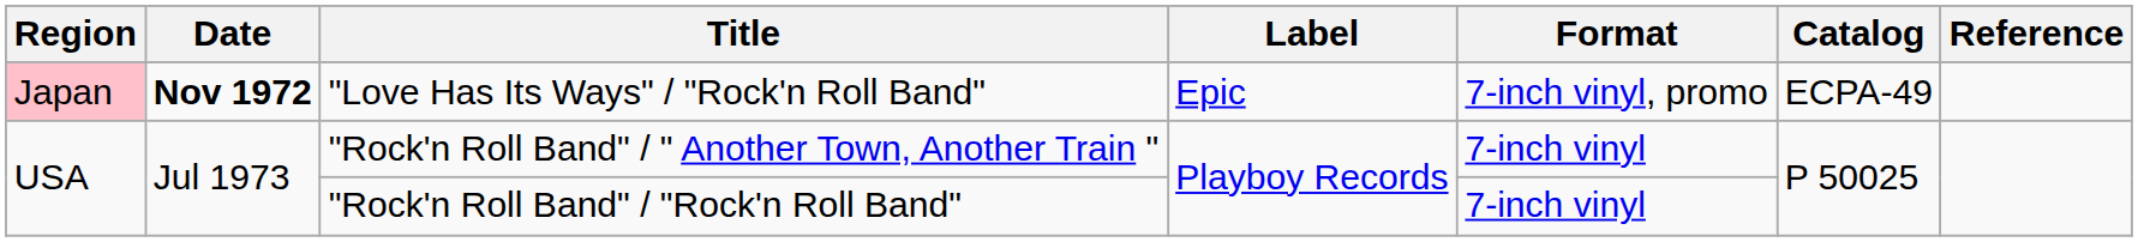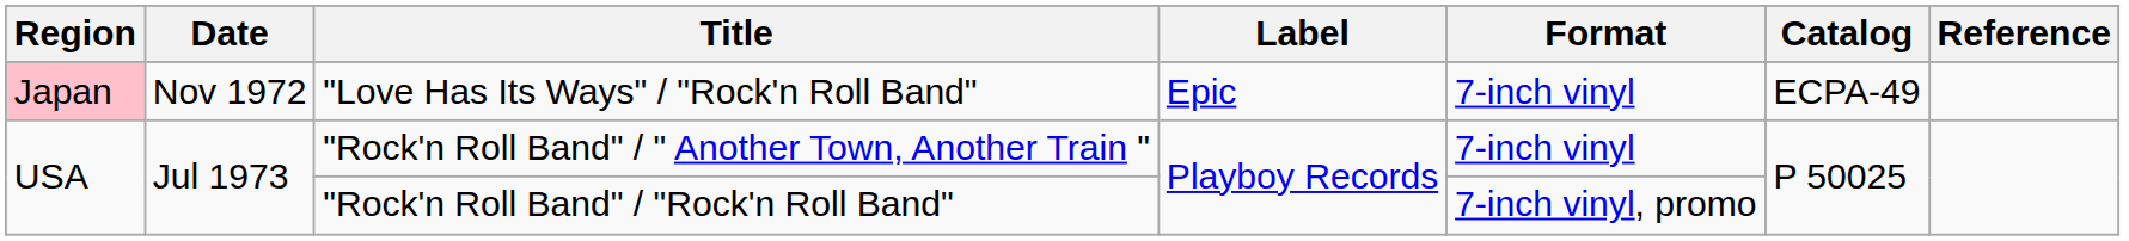 <table class="wikitable">
 <tr>
 <th>Region</th>
 <th>Date</th>
 <th>Title</th>
 <th>Label</th>
 <th>Format</th>
 <th>Catalog</th>
 <th>Reference</th>
 </tr>
 <tr>
 <td style="background: pink;">Japan</td>
-<td><strong>Nov 1972</strong></td>
+<td>Nov 1972</td>
 <td>"Love Has Its Ways" / "Rock'n Roll Band"</td>
 <td><a href='#'>Epic</a></td>
-<td><a href='#'>7-inch vinyl</a>, promo</td>
+<td><a href='#'>7-inch vinyl</a></td>
 <td>ECPA-49</td>
 <td></td>
 </tr>
 <tr>
 <td rowspan="2">USA</td>
 <td rowspan="2">Jul 1973</td>
 <td>"Rock'n Roll Band" / " <a href='#'>Another Town, Another Train</a> "</td>
 <td rowspan="2"><a href='#'>Playboy Records</a></td>
 <td><a href='#'>7-inch vinyl</a></td>
 <td rowspan="2">P 50025</td>
 <td rowspan="2"></td>
 </tr>
 <tr>
 <td>"Rock'n Roll Band" / "Rock'n Roll Band"</td>
-<td><a href='#'>7-inch vinyl</a></td>
+<td><a href='#'>7-inch vinyl</a>, promo</td>
 </tr>
 </table>
